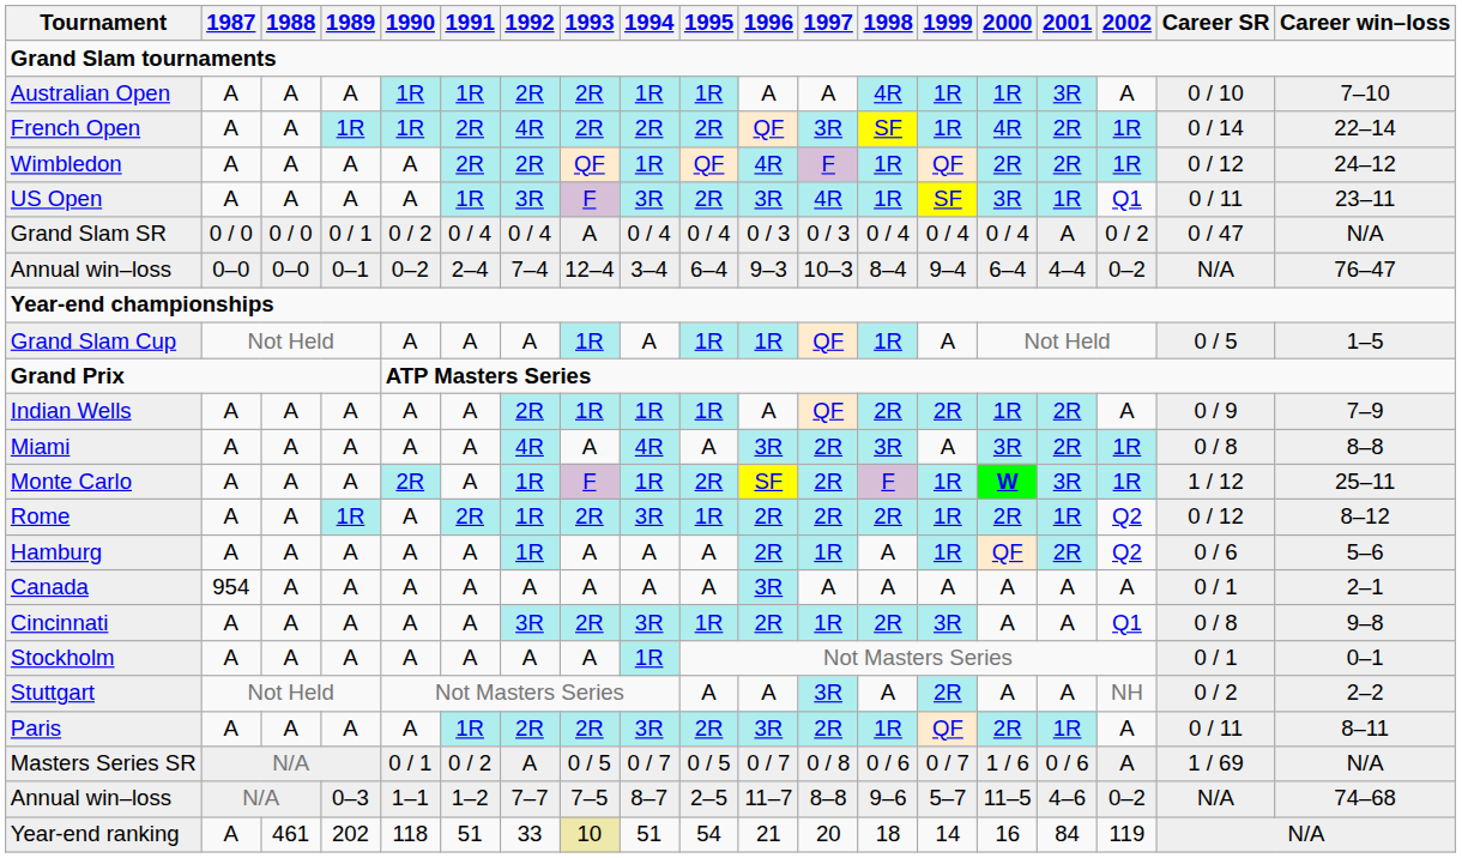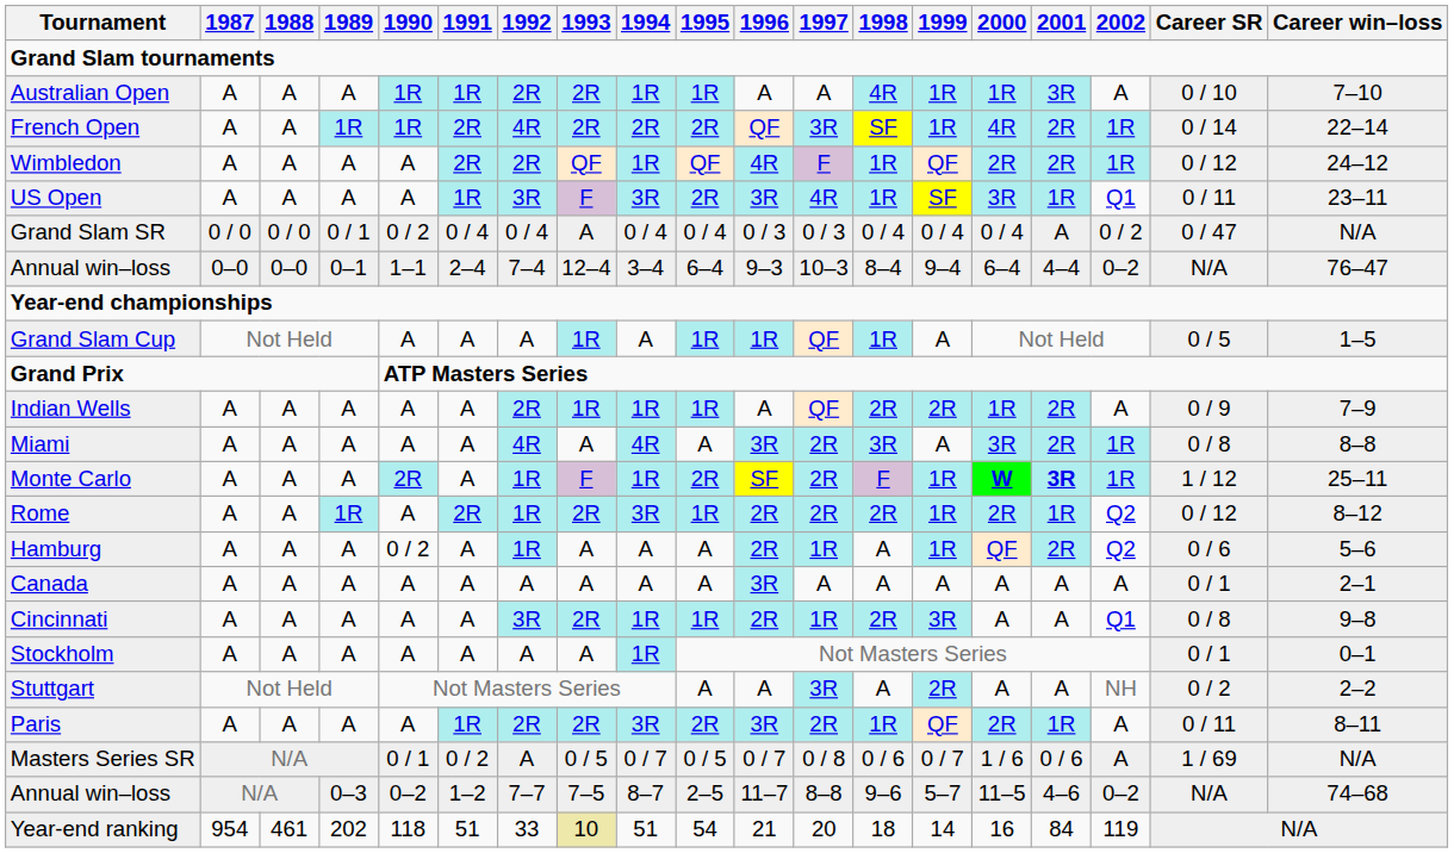 <table class="wikitable">
 <tr>
 <th>Tournament</th>
 <th><a href='#'>1987</a></th>
 <th><a href='#'>1988</a></th>
 <th><a href='#'>1989</a></th>
 <th><a href='#'>1990</a></th>
 <th><a href='#'>1991</a></th>
 <th><a href='#'>1992</a></th>
 <th><a href='#'>1993</a></th>
 <th><a href='#'>1994</a></th>
 <th><a href='#'>1995</a></th>
 <th><a href='#'>1996</a></th>
 <th><a href='#'>1997</a></th>
 <th><a href='#'>1998</a></th>
 <th><a href='#'>1999</a></th>
 <th><a href='#'>2000</a></th>
 <th><a href='#'>2001</a></th>
 <th><a href='#'>2002</a></th>
 <th>Career SR</th>
 <th>Career win–loss</th>
 </tr>
 <tr>
 <td colspan="19"><strong>Grand Slam tournaments</strong></td>
 </tr>
 <tr>
 <td style="background:#EFEFEF;"><a href='#'>Australian Open</a></td>
 <td align="center">A</td>
 <td align="center">A</td>
 <td align="center">A</td>
 <td align="center" style="background:#afeeee;"><a href='#'>1R</a></td>
 <td align="center" style="background:#afeeee;"><a href='#'>1R</a></td>
 <td align="center" style="background:#afeeee;"><a href='#'>2R</a></td>
 <td align="center" style="background:#afeeee;"><a href='#'>2R</a></td>
 <td align="center" style="background:#afeeee;"><a href='#'>1R</a></td>
 <td align="center" style="background:#afeeee;"><a href='#'>1R</a></td>
 <td align="center">A</td>
 <td align="center">A</td>
 <td align="center" style="background:#afeeee;"><a href='#'>4R</a></td>
 <td align="center" style="background:#afeeee;"><a href='#'>1R</a></td>
 <td align="center" style="background:#afeeee;"><a href='#'>1R</a></td>
 <td align="center" style="background:#afeeee;"><a href='#'>3R</a></td>
 <td align="center">A</td>
 <td align="center" style="background:#EFEFEF;">0 / 10</td>
 <td align="center" style="background:#EFEFEF;">7–10</td>
 </tr>
 <tr>
 <td style="background:#EFEFEF;"><a href='#'>French Open</a></td>
 <td align="center">A</td>
 <td align="center">A</td>
 <td align="center" style="background:#afeeee;"><a href='#'>1R</a></td>
 <td align="center" style="background:#afeeee;"><a href='#'>1R</a></td>
 <td align="center" style="background:#afeeee;"><a href='#'>2R</a></td>
 <td align="center" style="background:#afeeee;"><a href='#'>4R</a></td>
 <td align="center" style="background:#afeeee;"><a href='#'>2R</a></td>
 <td align="center" style="background:#afeeee;"><a href='#'>2R</a></td>
 <td align="center" style="background:#afeeee;"><a href='#'>2R</a></td>
 <td align="center" style="background:#ffebcd;"><a href='#'>QF</a></td>
 <td align="center" style="background:#afeeee;"><a href='#'>3R</a></td>
 <td align="center" style="background:yellow;"><a href='#'>SF</a></td>
 <td align="center" style="background:#afeeee;"><a href='#'>1R</a></td>
 <td align="center" style="background:#afeeee;"><a href='#'>4R</a></td>
 <td align="center" style="background:#afeeee;"><a href='#'>2R</a></td>
 <td align="center" style="background:#afeeee;"><a href='#'>1R</a></td>
 <td align="center" style="background:#EFEFEF;">0 / 14</td>
 <td align="center" style="background:#EFEFEF;">22–14</td>
 </tr>
 <tr>
 <td style="background:#EFEFEF;"><a href='#'>Wimbledon</a></td>
 <td align="center">A</td>
 <td align="center">A</td>
 <td align="center">A</td>
 <td align="center">A</td>
 <td align="center" style="background:#afeeee;"><a href='#'>2R</a></td>
 <td align="center" style="background:#afeeee;"><a href='#'>2R</a></td>
 <td align="center" style="background:#ffebcd;"><a href='#'>QF</a></td>
 <td align="center" style="background:#afeeee;"><a href='#'>1R</a></td>
 <td align="center" style="background:#ffebcd;"><a href='#'>QF</a></td>
 <td align="center" style="background:#afeeee;"><a href='#'>4R</a></td>
 <td align="center" style="background:#D8BFD8;"><a href='#'>F</a></td>
 <td align="center" style="background:#afeeee;"><a href='#'>1R</a></td>
 <td align="center" style="background:#ffebcd;"><a href='#'>QF</a></td>
 <td align="center" style="background:#afeeee;"><a href='#'>2R</a></td>
 <td align="center" style="background:#afeeee;"><a href='#'>2R</a></td>
 <td align="center" style="background:#afeeee;"><a href='#'>1R</a></td>
 <td align="center" style="background:#EFEFEF;">0 / 12</td>
 <td align="center" style="background:#EFEFEF;">24–12</td>
 </tr>
 <tr>
 <td style="background:#EFEFEF;"><a href='#'>US Open</a></td>
 <td align="center">A</td>
 <td align="center">A</td>
 <td align="center">A</td>
 <td align="center">A</td>
 <td align="center" style="background:#afeeee;"><a href='#'>1R</a></td>
 <td align="center" style="background:#afeeee;"><a href='#'>3R</a></td>
 <td align="center" style="background:#D8BFD8;"><a href='#'>F</a></td>
 <td align="center" style="background:#afeeee;"><a href='#'>3R</a></td>
 <td align="center" style="background:#afeeee;"><a href='#'>2R</a></td>
 <td align="center" style="background:#afeeee;"><a href='#'>3R</a></td>
 <td align="center" style="background:#afeeee;"><a href='#'>4R</a></td>
 <td align="center" style="background:#afeeee;"><a href='#'>1R</a></td>
 <td align="center" style="background:yellow;"><a href='#'>SF</a></td>
 <td align="center" style="background:#afeeee;"><a href='#'>3R</a></td>
 <td align="center" style="background:#afeeee;"><a href='#'>1R</a></td>
 <td align="center"><a href='#'>Q1</a></td>
 <td align="center" style="background:#EFEFEF;">0 / 11</td>
 <td align="center" style="background:#EFEFEF;">23–11</td>
 </tr>
 <tr bgcolor="#efefef">
 <td>Grand Slam SR</td>
 <td align="center">0 / 0</td>
 <td align="center">0 / 0</td>
 <td align="center">0 / 1</td>
 <td align="center">0 / 2</td>
 <td align="center">0 / 4</td>
 <td align="center">0 / 4</td>
 <td align="center">A</td>
 <td align="center">0 / 4</td>
 <td align="center">0 / 4</td>
 <td align="center">0 / 3</td>
 <td align="center">0 / 3</td>
 <td align="center">0 / 4</td>
 <td align="center">0 / 4</td>
 <td align="center">0 / 4</td>
 <td align="center">A</td>
 <td align="center">0 / 2</td>
 <td align="center">0 / 47</td>
 <td align="center" style="background:#EFEFEF;">N/A</td>
 </tr>
 <tr>
 <td style="background:#EFEFEF;">Annual win–loss</td>
 <td align="center" style="background:#EFEFEF;">0–0</td>
 <td align="center" style="background:#EFEFEF;">0–0</td>
 <td align="center" style="background:#EFEFEF;">0–1</td>
-<td align="center" style="background:#EFEFEF;">0–2</td>
+<td align="center" style="background:#EFEFEF;">1–1</td>
 <td align="center" style="background:#EFEFEF;">2–4</td>
 <td align="center" style="background:#EFEFEF;">7–4</td>
 <td align="center" style="background:#EFEFEF;">12–4</td>
 <td align="center" style="background:#EFEFEF;">3–4</td>
 <td align="center" style="background:#EFEFEF;">6–4</td>
 <td align="center" style="background:#EFEFEF;">9–3</td>
 <td align="center" style="background:#EFEFEF;">10–3</td>
 <td align="center" style="background:#EFEFEF;">8–4</td>
 <td align="center" style="background:#EFEFEF;">9–4</td>
 <td align="center" style="background:#EFEFEF;">6–4</td>
 <td align="center" style="background:#EFEFEF;">4–4</td>
 <td align="center" style="background:#EFEFEF;">0–2</td>
 <td align="center" style="background:#EFEFEF;">N/A</td>
 <td align="center" style="background:#EFEFEF;">76–47</td>
 </tr>
 <tr>
 <td colspan="19"><strong>Year-end championships</strong></td>
 </tr>
 <tr>
 <td style="background:#EFEFEF;"><a href='#'>Grand Slam Cup</a></td>
 <td align="center" colspan="3" style="color:#767676;">Not Held</td>
 <td align="center">A</td>
 <td align="center">A</td>
 <td align="center">A</td>
 <td align="center" style="background:#afeeee;"><a href='#'>1R</a></td>
 <td align="center">A</td>
 <td align="center" style="background:#afeeee;"><a href='#'>1R</a></td>
 <td align="center" style="background:#afeeee;"><a href='#'>1R</a></td>
 <td align="center" style="background:#ffebcd;"><a href='#'>QF</a></td>
 <td align="center" style="background:#afeeee;"><a href='#'>1R</a></td>
 <td align="center">A</td>
 <td align="center" colspan="3" style="color:#767676;">Not Held</td>
 <td align="center" style="background:#EFEFEF;">0 / 5</td>
 <td align="center" style="background:#EFEFEF;">1–5</td>
 </tr>
 <tr>
 <td colspan="4" align="left"><strong>Grand Prix</strong></td>
 <td colspan="19"><strong>ATP Masters Series</strong></td>
 </tr>
 <tr>
 <td style="background:#EFEFEF;"><a href='#'>Indian Wells</a></td>
 <td align="center">A</td>
 <td align="center">A</td>
 <td align="center">A</td>
 <td align="center">A</td>
 <td align="center">A</td>
 <td align="center" style="background:#afeeee;"><a href='#'>2R</a></td>
 <td align="center" style="background:#afeeee;"><a href='#'>1R</a></td>
 <td align="center" style="background:#afeeee;"><a href='#'>1R</a></td>
 <td align="center" style="background:#afeeee;"><a href='#'>1R</a></td>
 <td align="center">A</td>
 <td align="center" style="background:#ffebcd;"><a href='#'>QF</a></td>
 <td align="center" style="background:#afeeee;"><a href='#'>2R</a></td>
 <td align="center" style="background:#afeeee;"><a href='#'>2R</a></td>
 <td align="center" style="background:#afeeee;"><a href='#'>1R</a></td>
 <td align="center" style="background:#afeeee;"><a href='#'>2R</a></td>
 <td align="center">A</td>
 <td align="center" style="background:#EFEFEF;">0 / 9</td>
 <td align="center" style="background:#EFEFEF;">7–9</td>
 </tr>
 <tr>
 <td style="background:#EFEFEF;"><a href='#'>Miami</a></td>
 <td align="center">A</td>
 <td align="center">A</td>
 <td align="center">A</td>
 <td align="center">A</td>
 <td align="center">A</td>
 <td align="center" style="background:#afeeee;"><a href='#'>4R</a></td>
 <td align="center">A</td>
 <td align="center" style="background:#afeeee;"><a href='#'>4R</a></td>
 <td align="center">A</td>
 <td align="center" style="background:#afeeee;"><a href='#'>3R</a></td>
 <td align="center" style="background:#afeeee;"><a href='#'>2R</a></td>
 <td align="center" style="background:#afeeee;"><a href='#'>3R</a></td>
 <td align="center">A</td>
 <td align="center" style="background:#afeeee;"><a href='#'>3R</a></td>
 <td align="center" style="background:#afeeee;"><a href='#'>2R</a></td>
 <td align="center" style="background:#afeeee;"><a href='#'>1R</a></td>
 <td align="center" style="background:#EFEFEF;">0 / 8</td>
 <td align="center" style="background:#EFEFEF;">8–8</td>
 </tr>
 <tr>
 <td style="background:#EFEFEF;"><a href='#'>Monte Carlo</a></td>
 <td align="center">A</td>
 <td align="center">A</td>
 <td align="center">A</td>
 <td align="center" style="background:#afeeee;"><a href='#'>2R</a></td>
 <td align="center">A</td>
 <td align="center" style="background:#afeeee;"><a href='#'>1R</a></td>
 <td align="center" style="background:#D8BFD8;"><a href='#'>F</a></td>
 <td align="center" style="background:#afeeee;"><a href='#'>1R</a></td>
 <td align="center" style="background:#afeeee;"><a href='#'>2R</a></td>
 <td align="center" style="background:yellow;"><a href='#'>SF</a></td>
 <td align="center" style="background:#afeeee;"><a href='#'>2R</a></td>
 <td align="center" style="background:#D8BFD8;"><a href='#'>F</a></td>
 <td align="center" style="background:#afeeee;"><a href='#'>1R</a></td>
 <td align="center" style="background:#00ff00;"><strong><a href='#'>W</a></strong></td>
-<td align="center" style="background:#afeeee;"><a href='#'>3R</a></td>
+<td align="center" style="background:#afeeee;"><strong><a href='#'>3R</a></strong></td>
 <td align="center" style="background:#afeeee;"><a href='#'>1R</a></td>
 <td align="center" style="background:#EFEFEF;">1 / 12</td>
 <td align="center" style="background:#EFEFEF;">25–11</td>
 </tr>
 <tr>
 <td style="background:#EFEFEF;"><a href='#'>Rome</a></td>
 <td align="center">A</td>
 <td align="center">A</td>
 <td align="center" style="background:#afeeee;"><a href='#'>1R</a></td>
 <td align="center">A</td>
 <td align="center" style="background:#afeeee;"><a href='#'>2R</a></td>
 <td align="center" style="background:#afeeee;"><a href='#'>1R</a></td>
 <td align="center" style="background:#afeeee;"><a href='#'>2R</a></td>
 <td align="center" style="background:#afeeee;"><a href='#'>3R</a></td>
 <td align="center" style="background:#afeeee;"><a href='#'>1R</a></td>
 <td align="center" style="background:#afeeee;"><a href='#'>2R</a></td>
 <td align="center" style="background:#afeeee;"><a href='#'>2R</a></td>
 <td align="center" style="background:#afeeee;"><a href='#'>2R</a></td>
 <td align="center" style="background:#afeeee;"><a href='#'>1R</a></td>
 <td align="center" style="background:#afeeee;"><a href='#'>2R</a></td>
 <td align="center" style="background:#afeeee;"><a href='#'>1R</a></td>
 <td align="center"><a href='#'>Q2</a></td>
 <td align="center" style="background:#EFEFEF;">0 / 12</td>
 <td align="center" style="background:#EFEFEF;">8–12</td>
 </tr>
 <tr>
 <td style="background:#EFEFEF;"><a href='#'>Hamburg</a></td>
 <td align="center">A</td>
 <td align="center">A</td>
 <td align="center">A</td>
-<td align="center">A</td>
+<td align="center">0 / 2</td>
 <td align="center">A</td>
 <td align="center" style="background:#afeeee;"><a href='#'>1R</a></td>
 <td align="center">A</td>
 <td align="center">A</td>
 <td align="center">A</td>
 <td align="center" style="background:#afeeee;"><a href='#'>2R</a></td>
 <td align="center" style="background:#afeeee;"><a href='#'>1R</a></td>
 <td align="center">A</td>
 <td align="center" style="background:#afeeee;"><a href='#'>1R</a></td>
 <td align="center" style="background:#ffebcd;"><a href='#'>QF</a></td>
 <td align="center" style="background:#afeeee;"><a href='#'>2R</a></td>
 <td align="center"><a href='#'>Q2</a></td>
 <td align="center" style="background:#EFEFEF;">0 / 6</td>
 <td align="center" style="background:#EFEFEF;">5–6</td>
 </tr>
 <tr>
 <td style="background:#EFEFEF;"><a href='#'>Canada</a></td>
-<td align="center">954</td>
+<td align="center">A</td>
 <td align="center">A</td>
 <td align="center">A</td>
 <td align="center">A</td>
 <td align="center">A</td>
 <td align="center">A</td>
 <td align="center">A</td>
 <td align="center">A</td>
 <td align="center">A</td>
 <td align="center" style="background:#afeeee;"><a href='#'>3R</a></td>
 <td align="center">A</td>
 <td align="center">A</td>
 <td align="center">A</td>
 <td align="center">A</td>
 <td align="center">A</td>
 <td align="center">A</td>
 <td align="center" style="background:#EFEFEF;">0 / 1</td>
 <td align="center" style="background:#EFEFEF;">2–1</td>
 </tr>
 <tr>
 <td style="background:#EFEFEF;"><a href='#'>Cincinnati</a></td>
 <td align="center">A</td>
 <td align="center">A</td>
 <td align="center">A</td>
 <td align="center">A</td>
 <td align="center">A</td>
 <td align="center" style="background:#afeeee;"><a href='#'>3R</a></td>
 <td align="center" style="background:#afeeee;"><a href='#'>2R</a></td>
-<td align="center" style="background:#afeeee;"><a href='#'>3R</a></td>
+<td align="center" style="background:#afeeee;"><a href='#'>1R</a></td>
 <td align="center" style="background:#afeeee;"><a href='#'>1R</a></td>
 <td align="center" style="background:#afeeee;"><a href='#'>2R</a></td>
 <td align="center" style="background:#afeeee;"><a href='#'>1R</a></td>
 <td align="center" style="background:#afeeee;"><a href='#'>2R</a></td>
 <td align="center" style="background:#afeeee;"><a href='#'>3R</a></td>
 <td align="center">A</td>
 <td align="center">A</td>
 <td align="center"><a href='#'>Q1</a></td>
 <td align="center" style="background:#EFEFEF;">0 / 8</td>
 <td align="center" style="background:#EFEFEF;">9–8</td>
 </tr>
 <tr>
 <td style="background:#EFEFEF;"><a href='#'>Stockholm</a></td>
 <td align="center">A</td>
 <td align="center">A</td>
 <td align="center">A</td>
 <td align="center">A</td>
 <td align="center">A</td>
 <td align="center">A</td>
 <td align="center">A</td>
 <td align="center" style="background:#afeeee;"><a href='#'>1R</a></td>
 <td align="center" colspan="8" style="color:#767676;">Not Masters Series</td>
 <td align="center" style="background:#EFEFEF;">0 / 1</td>
 <td align="center" style="background:#EFEFEF;">0–1</td>
 </tr>
 <tr>
 <td style="background:#EFEFEF;"><a href='#'>Stuttgart</a></td>
 <td align="center" colspan="3" style="color:#767676;">Not Held</td>
 <td align="center" colspan="5" style="color:#767676;">Not Masters Series</td>
 <td align="center">A</td>
 <td align="center">A</td>
 <td align="center" style="background:#afeeee;"><a href='#'>3R</a></td>
 <td align="center">A</td>
 <td align="center" style="background:#afeeee;"><a href='#'>2R</a></td>
 <td align="center">A</td>
 <td align="center">A</td>
 <td align="center" colspan="1" style="color:#767676;">NH</td>
 <td align="center" style="background:#EFEFEF;">0 / 2</td>
 <td align="center" style="background:#EFEFEF;">2–2</td>
 </tr>
 <tr>
 <td style="background:#EFEFEF;"><a href='#'>Paris</a></td>
 <td align="center">A</td>
 <td align="center">A</td>
 <td align="center">A</td>
 <td align="center">A</td>
 <td align="center" style="background:#afeeee;"><a href='#'>1R</a></td>
 <td align="center" style="background:#afeeee;"><a href='#'>2R</a></td>
 <td align="center" style="background:#afeeee;"><a href='#'>2R</a></td>
 <td align="center" style="background:#afeeee;"><a href='#'>3R</a></td>
 <td align="center" style="background:#afeeee;"><a href='#'>2R</a></td>
 <td align="center" style="background:#afeeee;"><a href='#'>3R</a></td>
 <td align="center" style="background:#afeeee;"><a href='#'>2R</a></td>
 <td align="center" style="background:#afeeee;"><a href='#'>1R</a></td>
 <td align="center" style="background:#ffebcd;"><a href='#'>QF</a></td>
 <td align="center" style="background:#afeeee;"><a href='#'>2R</a></td>
 <td align="center" style="background:#afeeee;"><a href='#'>1R</a></td>
 <td align="center">A</td>
 <td align="center" style="background:#EFEFEF;">0 / 11</td>
 <td align="center" style="background:#EFEFEF;">8–11</td>
 </tr>
 <tr bgcolor="#efefef">
 <td>Masters Series SR</td>
 <td align="center" colspan="3" style="color:#767676;">N/A</td>
 <td align="center">0 / 1</td>
 <td align="center">0 / 2</td>
 <td align="center">A</td>
 <td align="center">0 / 5</td>
 <td align="center">0 / 7</td>
 <td align="center">0 / 5</td>
 <td align="center">0 / 7</td>
 <td align="center">0 / 8</td>
 <td align="center">0 / 6</td>
 <td align="center">0 / 7</td>
 <td align="center">1 / 6</td>
 <td align="center">0 / 6</td>
 <td align="center">A</td>
 <td align="center">1 / 69</td>
 <td align="center" style="background:#EFEFEF;">N/A</td>
 </tr>
 <tr bgcolor="#efefef">
 <td style="background:#EFEFEF;">Annual win–loss</td>
 <td align="center" colspan="2" style="color:#767676;">N/A</td>
 <td align="center" style="background:#EFEFEF;">0–3</td>
-<td align="center" style="background:#EFEFEF;">1–1</td>
+<td align="center" style="background:#EFEFEF;">0–2</td>
 <td align="center" style="background:#EFEFEF;">1–2</td>
 <td align="center" style="background:#EFEFEF;">7–7</td>
 <td align="center" style="background:#EFEFEF;">7–5</td>
 <td align="center" style="background:#EFEFEF;">8–7</td>
 <td align="center" style="background:#EFEFEF;">2–5</td>
 <td align="center" style="background:#EFEFEF;">11–7</td>
 <td align="center" style="background:#EFEFEF;">8–8</td>
 <td align="center" style="background:#EFEFEF;">9–6</td>
 <td align="center" style="background:#EFEFEF;">5–7</td>
 <td align="center" style="background:#EFEFEF;">11–5</td>
 <td align="center" style="background:#EFEFEF;">4–6</td>
 <td align="center" style="background:#EFEFEF;">0–2</td>
 <td align="center" style="background:#EFEFEF;">N/A</td>
 <td align="center" style="background:#EFEFEF;">74–68</td>
 </tr>
 <tr>
 <td style="background:#EFEFEF;">Year-end ranking</td>
-<td align="center">A</td>
+<td align="center">954</td>
 <td align="center">461</td>
 <td align="center">202</td>
 <td align="center">118</td>
 <td align="center">51</td>
 <td align="center">33</td>
 <td align="center" style="background:#EEE8AA;">10</td>
 <td align="center">51</td>
 <td align="center">54</td>
 <td align="center">21</td>
 <td align="center">20</td>
 <td align="center">18</td>
 <td align="center">14</td>
 <td align="center">16</td>
 <td align="center">84</td>
 <td align="center">119</td>
 <td colspan=2 align="center" style="background:#EFEFEF;">N/A</td>
 </tr>
 </table>
